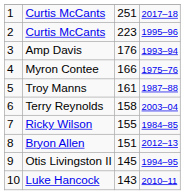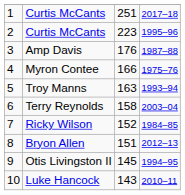 <table class="wikitable">
 <tr>
 </tr>
 <tr>
 <td>1</td>
 <td><a href='#'>Curtis McCants</a></td>
 <td>251</td>
 <td style="font-size:80%;"><a href='#'>2017–18</a></td>
 </tr>
 <tr>
 <td>2</td>
 <td><a href='#'>Curtis McCants</a></td>
 <td>223</td>
 <td style="font-size:80%;"><a href='#'>1995–96</a></td>
 </tr>
 <tr>
 <td>3</td>
 <td>Amp Davis</td>
 <td>176</td>
-<td style="font-size:80%;"><a href='#'>1993–94</a></td>
+<td style="font-size:80%;"><a href='#'>1987–88</a></td>
 </tr>
 <tr>
 <td>4</td>
 <td>Myron Contee</td>
 <td>166</td>
 <td style="font-size:80%;"><a href='#'>1975–76</a></td>
 </tr>
 <tr>
 <td>5</td>
 <td>Troy Manns</td>
-<td>161</td>
-<td style="font-size:80%;"><a href='#'>1987–88</a></td>
+<td>163</td>
+<td style="font-size:80%;"><a href='#'>1993–94</a></td>
 </tr>
 <tr>
 <td>6</td>
 <td>Terry Reynolds</td>
 <td>158</td>
 <td style="font-size:80%;"><a href='#'>2003–04</a></td>
 </tr>
 <tr>
 <td>7</td>
 <td><a href='#'>Ricky Wilson</a></td>
-<td>155</td>
+<td>152</td>
 <td style="font-size:80%;"><a href='#'>1984–85</a></td>
 </tr>
 <tr>
 <td>8</td>
 <td><a href='#'>Bryon Allen</a></td>
 <td>151</td>
 <td style="font-size:80%;"><a href='#'>2012–13</a></td>
 </tr>
 <tr>
 <td>9</td>
 <td>Otis Livingston II</td>
 <td>145</td>
 <td style="font-size:80%;"><a href='#'>1994–95</a></td>
 </tr>
 <tr>
 <td>10</td>
 <td><a href='#'>Luke Hancock</a></td>
 <td>143</td>
 <td style="font-size:80%;"><a href='#'>2010–11</a></td>
 </tr>
 </table>
